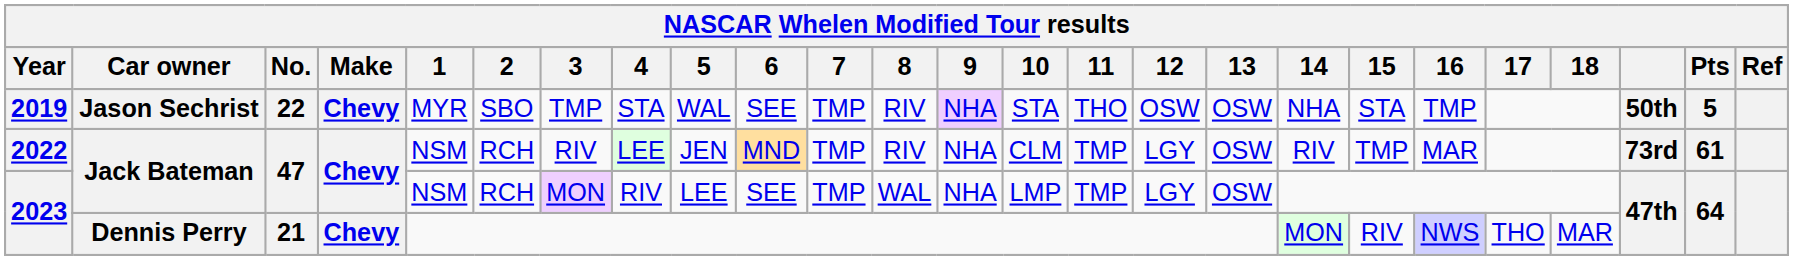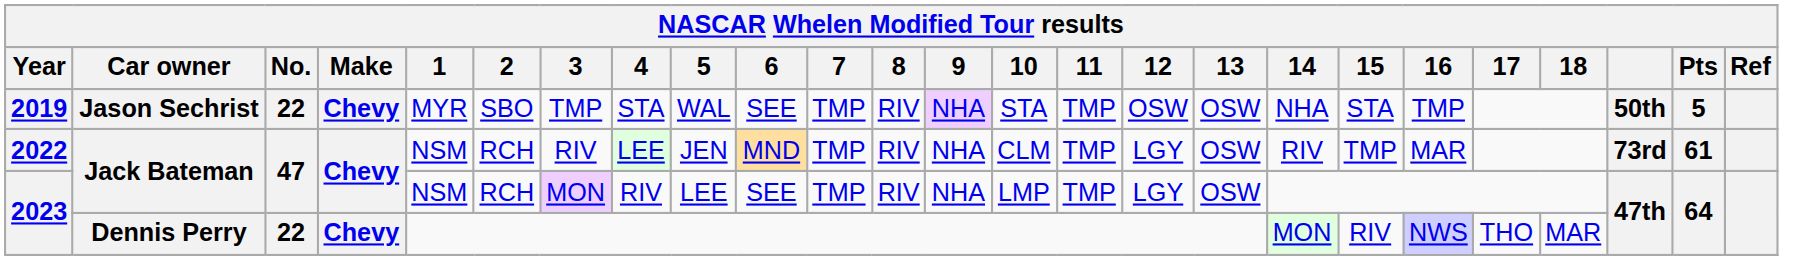 <table class="wikitable" style="text-align:center; font-size:75%">
 <tr>
 <th colspan=38><a href='#'>NASCAR</a> <a href='#'>Whelen Modified Tour</a> results</th>
 </tr>
 <tr>
 <th>Year</th>
 <th>Car owner</th>
 <th>No.</th>
 <th>Make</th>
 <th>1</th>
 <th>2</th>
 <th>3</th>
 <th>4</th>
 <th>5</th>
 <th>6</th>
 <th>7</th>
 <th>8</th>
 <th>9</th>
 <th>10</th>
 <th>11</th>
 <th>12</th>
 <th>13</th>
 <th>14</th>
 <th>15</th>
 <th>16</th>
 <th>17</th>
 <th>18</th>
 <th></th>
 <th>Pts</th>
 <th>Ref</th>
 </tr>
 <tr>
 <th><a href='#'>2019</a></th>
 <th>Jason Sechrist</th>
 <th>22</th>
 <th><a href='#'>Chevy</a></th>
 <td><a href='#'>MYR</a></td>
 <td><a href='#'>SBO</a></td>
 <td><a href='#'>TMP</a></td>
 <td><a href='#'>STA</a></td>
 <td><a href='#'>WAL</a></td>
 <td><a href='#'>SEE</a></td>
 <td><a href='#'>TMP</a></td>
 <td><a href='#'>RIV</a></td>
 <td style="background:#EFCFFF;"><a href='#'>NHA</a><br></td>
 <td><a href='#'>STA</a></td>
-<td><a href='#'>THO</a></td>
+<td><a href='#'>TMP</a></td>
 <td><a href='#'>OSW</a></td>
 <td><a href='#'>OSW</a></td>
 <td><a href='#'>NHA</a></td>
 <td><a href='#'>STA</a></td>
 <td><a href='#'>TMP</a></td>
 <td colspan=2></td>
 <th>50th</th>
 <th>5</th>
 <th></th>
 </tr>
 <tr>
 <th><a href='#'>2022</a></th>
 <th rowspan=2>Jack Bateman</th>
 <th rowspan=2>47</th>
 <th rowspan=2><a href='#'>Chevy</a></th>
 <td><a href='#'>NSM</a></td>
 <td><a href='#'>RCH</a></td>
 <td><a href='#'>RIV</a></td>
 <td style="background:#DFFFDF;"><a href='#'>LEE</a><br></td>
 <td><a href='#'>JEN</a></td>
 <td style="background:#FFDF9F;"><a href='#'>MND</a><br></td>
 <td><a href='#'>TMP</a></td>
 <td><a href='#'>RIV</a></td>
 <td><a href='#'>NHA</a></td>
 <td><a href='#'>CLM</a></td>
 <td><a href='#'>TMP</a></td>
 <td><a href='#'>LGY</a></td>
 <td><a href='#'>OSW</a></td>
 <td><a href='#'>RIV</a></td>
 <td><a href='#'>TMP</a></td>
 <td><a href='#'>MAR</a></td>
 <td colspan=2></td>
 <th>73rd</th>
 <th>61</th>
 <th></th>
 </tr>
 <tr>
 <th rowspan=2><a href='#'>2023</a></th>
 <td><a href='#'>NSM</a></td>
 <td><a href='#'>RCH</a></td>
 <td style="background:#EFCFFF;"><a href='#'>MON</a><br></td>
 <td><a href='#'>RIV</a></td>
 <td><a href='#'>LEE</a></td>
 <td><a href='#'>SEE</a></td>
 <td><a href='#'>TMP</a></td>
-<td><a href='#'>WAL</a></td>
+<td><a href='#'>RIV</a></td>
 <td><a href='#'>NHA</a></td>
 <td><a href='#'>LMP</a></td>
 <td><a href='#'>TMP</a></td>
 <td><a href='#'>LGY</a></td>
 <td><a href='#'>OSW</a></td>
 <td colspan=5></td>
 <th rowspan=2>47th</th>
 <th rowspan=2>64</th>
 <th rowspan=2></th>
 </tr>
 <tr>
 <th>Dennis Perry</th>
-<th>21</th>
+<th>22</th>
 <th><a href='#'>Chevy</a></th>
 <td colspan=13></td>
 <td style="background:#DFFFDF;"><a href='#'>MON</a><br></td>
 <td><a href='#'>RIV</a></td>
 <td style="background:#CFCFFF;"><a href='#'>NWS</a><br></td>
 <td><a href='#'>THO</a></td>
 <td><a href='#'>MAR</a></td>
 </tr>
 </table>
